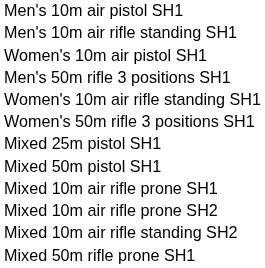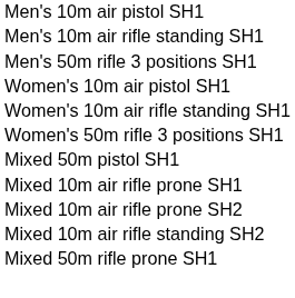 <table>
 <tr>
 <td>Men's 10m air pistol SH1<br></td>
 <td></td>
 <td></td>
 <td></td>
 </tr>
 <tr>
 <td>Men's 10m air rifle standing SH1<br></td>
 <td></td>
 <td></td>
 <td></td>
 </tr>
 <tr>
-<td>Women's 10m air pistol SH1 <br></td>
+<td>Men's 50m rifle 3 positions SH1<br></td>
 <td></td>
 <td></td>
 <td></td>
 </tr>
 <tr>
-<td>Men's 50m rifle 3 positions SH1<br></td>
+<td>Women's 10m air pistol SH1 <br></td>
 <td></td>
 <td></td>
 <td></td>
 </tr>
 <tr>
 <td>Women's 10m air rifle standing SH1 <br></td>
 <td></td>
 <td></td>
 <td></td>
 </tr>
 <tr>
 <td>Women's 50m rifle 3 positions SH1 <br></td>
-<td></td>
-<td></td>
-<td></td>
-</tr>
-<tr>
-<td>Mixed 25m pistol SH1 <br></td>
 <td></td>
 <td></td>
 <td></td>
 </tr>
 <tr>
 <td>Mixed 50m pistol SH1 <br></td>
 <td></td>
 <td></td>
 <td></td>
 </tr>
 <tr>
 <td>Mixed 10m air rifle prone SH1 <br></td>
 <td></td>
 <td></td>
 <td></td>
 </tr>
 <tr>
 <td>Mixed 10m air rifle prone SH2 <br></td>
 <td></td>
 <td></td>
 <td></td>
 </tr>
 <tr>
 <td>Mixed 10m air rifle standing SH2 <br></td>
 <td></td>
 <td></td>
 <td></td>
 </tr>
 <tr>
 <td>Mixed 50m rifle prone SH1 <br></td>
 <td></td>
 <td></td>
 <td></td>
 </tr>
 </table>
